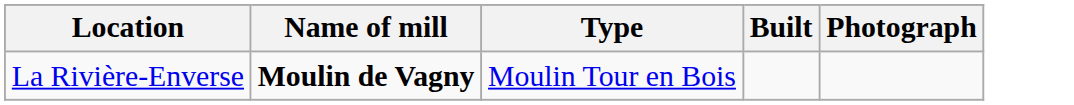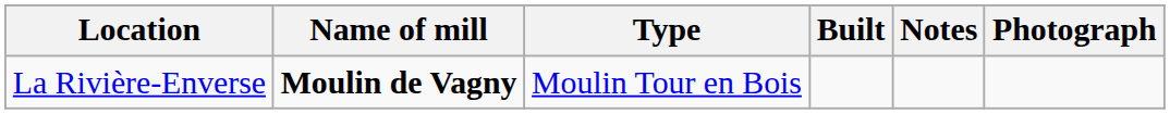 <table class="wikitable">
 <tr>
 <th>Location</th>
 <th>Name of mill</th>
 <th>Type</th>
 <th>Built</th>
+<th>Notes</th>
 <th>Photograph</th>
 </tr>
 <tr>
 <td><a href='#'>La Rivière-Enverse</a></td>
 <td><strong>Moulin de Vagny</strong></td>
 <td><a href='#'>Moulin Tour en Bois</a></td>
 <td></td>
+<td> </td>
 <td></td>
 </tr>
 </table>
